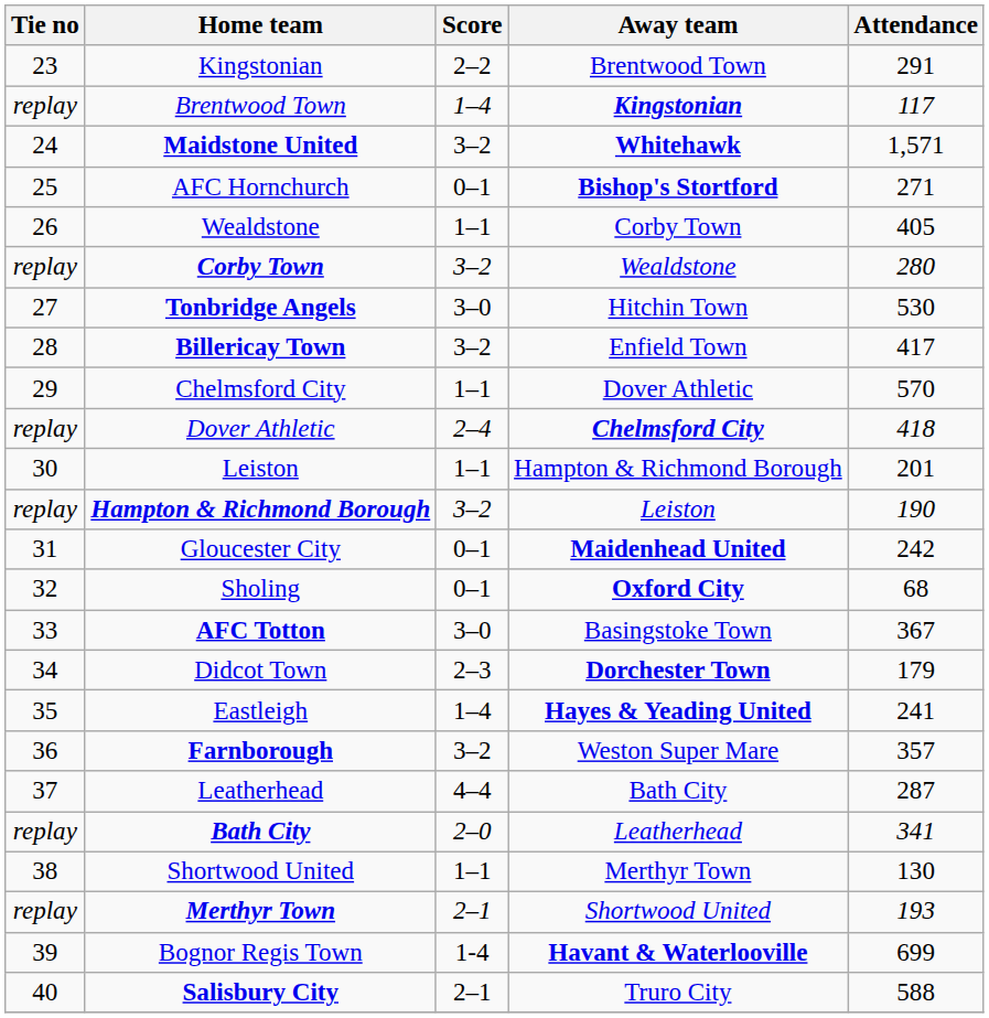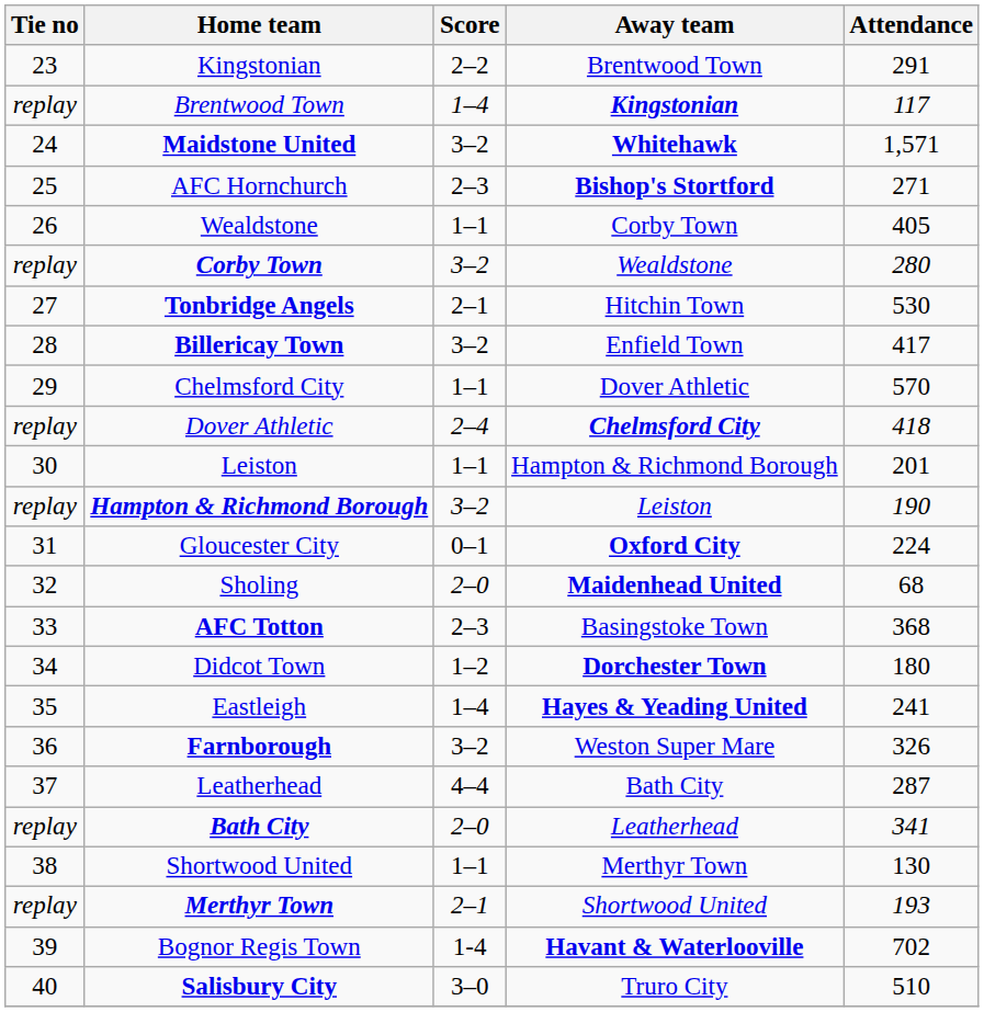 <table class="wikitable" style="text-align:center">
 <tr>
 <th>Tie no</th>
 <th>Home team</th>
 <th>Score</th>
 <th>Away team</th>
 <th>Attendance</th>
 </tr>
 <tr>
 <td>23</td>
 <td><a href='#'>Kingstonian</a></td>
 <td>2–2</td>
 <td><a href='#'>Brentwood Town</a></td>
 <td>291</td>
 </tr>
 <tr>
 <td><em>replay</em></td>
 <td><em><a href='#'>Brentwood Town</a></em></td>
 <td><em>1–4</em></td>
 <td><strong><em><a href='#'>Kingstonian</a></em></strong></td>
 <td><em>117</em></td>
 </tr>
 <tr>
 <td>24</td>
 <td><strong><a href='#'>Maidstone United</a></strong></td>
 <td>3–2</td>
 <td><strong><a href='#'>Whitehawk</a></strong></td>
 <td>1,571</td>
 </tr>
 <tr>
 <td>25</td>
 <td><a href='#'>AFC Hornchurch</a></td>
-<td>0–1</td>
+<td>2–3</td>
 <td><strong><a href='#'>Bishop's Stortford</a></strong></td>
 <td>271</td>
 </tr>
 <tr>
 <td>26</td>
 <td><a href='#'>Wealdstone</a></td>
 <td>1–1</td>
 <td><a href='#'>Corby Town</a></td>
 <td>405</td>
 </tr>
 <tr>
 <td><em>replay</em></td>
 <td><strong><em><a href='#'>Corby Town</a></em></strong></td>
 <td><em>3–2</em></td>
 <td><em><a href='#'>Wealdstone</a></em></td>
 <td><em>280</em></td>
 </tr>
 <tr>
 <td>27</td>
 <td><strong><a href='#'>Tonbridge Angels</a></strong></td>
-<td>3–0</td>
+<td>2–1</td>
 <td><a href='#'>Hitchin Town</a></td>
 <td>530</td>
 </tr>
 <tr>
 <td>28</td>
 <td><strong><a href='#'>Billericay Town</a></strong></td>
 <td>3–2</td>
 <td><a href='#'>Enfield Town</a></td>
 <td>417</td>
 </tr>
 <tr>
 <td>29</td>
 <td><a href='#'>Chelmsford City</a></td>
 <td>1–1</td>
 <td><a href='#'>Dover Athletic</a></td>
 <td>570</td>
 </tr>
 <tr>
 <td><em>replay</em></td>
 <td><em><a href='#'>Dover Athletic</a></em></td>
 <td><em>2–4</em></td>
 <td><strong><em><a href='#'>Chelmsford City</a></em></strong></td>
 <td><em>418</em></td>
 </tr>
 <tr>
 <td>30</td>
 <td><a href='#'>Leiston</a></td>
 <td>1–1</td>
 <td><a href='#'>Hampton & Richmond Borough</a></td>
 <td>201</td>
 </tr>
 <tr>
 <td><em>replay</em></td>
 <td><strong><em><a href='#'>Hampton & Richmond Borough</a></em></strong></td>
 <td><em>3–2</em></td>
 <td><em><a href='#'>Leiston</a></em></td>
 <td><em>190</em></td>
 </tr>
 <tr>
 <td>31</td>
 <td><a href='#'>Gloucester City</a></td>
 <td>0–1</td>
-<td><strong><a href='#'>Maidenhead United</a></strong></td>
-<td>242</td>
+<td><strong><a href='#'>Oxford City</a></strong></td>
+<td>224</td>
 </tr>
 <tr>
 <td>32</td>
 <td><a href='#'>Sholing</a></td>
-<td>0–1</td>
-<td><strong><a href='#'>Oxford City</a></strong></td>
+<td><em>2–0</em></td>
+<td><strong><a href='#'>Maidenhead United</a></strong></td>
 <td>68</td>
 </tr>
 <tr>
 <td>33</td>
 <td><strong><a href='#'>AFC Totton</a></strong></td>
-<td>3–0</td>
+<td>2–3</td>
 <td><a href='#'>Basingstoke Town</a></td>
-<td>367</td>
+<td>368</td>
 </tr>
 <tr>
 <td>34</td>
 <td><a href='#'>Didcot Town</a></td>
-<td>2–3</td>
+<td>1–2</td>
 <td><strong><a href='#'>Dorchester Town</a></strong></td>
-<td>179</td>
+<td>180</td>
 </tr>
 <tr>
 <td>35</td>
 <td><a href='#'>Eastleigh</a></td>
 <td>1–4</td>
 <td><strong><a href='#'>Hayes & Yeading United</a></strong></td>
 <td>241</td>
 </tr>
 <tr>
 <td>36</td>
 <td><strong><a href='#'>Farnborough</a></strong></td>
 <td>3–2</td>
 <td><a href='#'>Weston Super Mare</a></td>
-<td>357</td>
+<td>326</td>
 </tr>
 <tr>
 <td>37</td>
 <td><a href='#'>Leatherhead</a></td>
 <td>4–4</td>
 <td><a href='#'>Bath City</a></td>
 <td>287</td>
 </tr>
 <tr>
 <td><em>replay</em></td>
 <td><strong><em><a href='#'>Bath City</a></em></strong></td>
 <td><em>2–0</em></td>
 <td><em><a href='#'>Leatherhead</a></em></td>
 <td><em>341</em></td>
 </tr>
 <tr>
 <td>38</td>
 <td><a href='#'>Shortwood United</a></td>
 <td>1–1</td>
 <td><a href='#'>Merthyr Town</a></td>
 <td>130</td>
 </tr>
 <tr>
 <td><em>replay</em></td>
 <td><strong><em><a href='#'>Merthyr Town</a></em></strong></td>
 <td><em>2–1</em></td>
 <td><em><a href='#'>Shortwood United</a></em></td>
 <td><em>193</em></td>
 </tr>
 <tr>
 <td>39</td>
 <td><a href='#'>Bognor Regis Town</a></td>
 <td>1-4</td>
 <td><strong><a href='#'>Havant & Waterlooville</a></strong></td>
-<td>699</td>
+<td>702</td>
 </tr>
 <tr>
 <td>40</td>
 <td><strong><a href='#'>Salisbury City</a></strong></td>
-<td>2–1</td>
+<td>3–0</td>
 <td><a href='#'>Truro City</a></td>
-<td>588</td>
+<td>510</td>
 </tr>
 <tr>
 </tr>
 </table>
